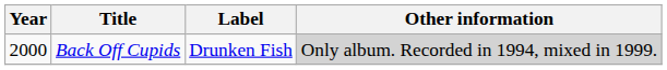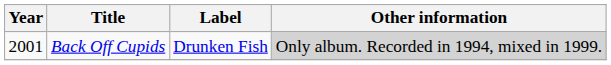 <table class="wikitable">
 <tr>
 <th>Year</th>
 <th>Title</th>
 <th>Label</th>
 <th>Other information</th>
 </tr>
 <tr>
-<td>2000</td>
+<td>2001</td>
 <td><em><a href='#'>Back Off Cupids</a></em></td>
 <td><a href='#'>Drunken Fish</a></td>
 <td style="background: lightgrey;">Only album. Recorded in 1994, mixed in 1999.</td>
 </tr>
 <tr>
 </tr>
 </table>
